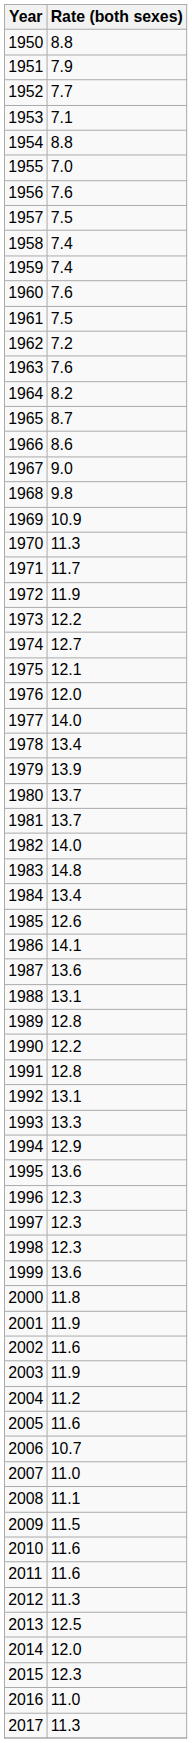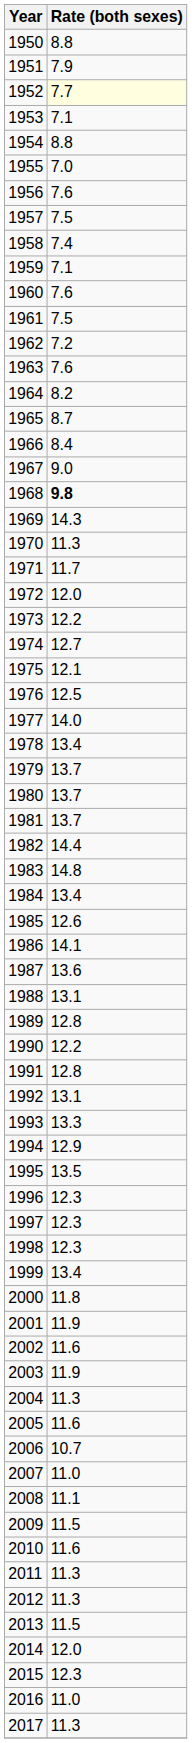 <table class="sortable wikitable" border="1">
 <tr>
 <th>Year</th>
 <th>Rate (both sexes)</th>
 </tr>
 <tr>
 <td>1950</td>
 <td>8.8</td>
 </tr>
 <tr>
 <td>1951</td>
 <td>7.9</td>
 </tr>
 <tr>
 <td>1952</td>
-<td>7.7</td>
+<td style="background: lightyellow;">7.7</td>
 </tr>
 <tr>
 <td>1953</td>
 <td>7.1</td>
 </tr>
 <tr>
 <td>1954</td>
 <td>8.8</td>
 </tr>
 <tr>
 <td>1955</td>
 <td>7.0</td>
 </tr>
 <tr>
 <td>1956</td>
 <td>7.6</td>
 </tr>
 <tr>
 <td>1957</td>
 <td>7.5</td>
 </tr>
 <tr>
 <td>1958</td>
 <td>7.4</td>
 </tr>
 <tr>
 <td>1959</td>
-<td>7.4</td>
+<td>7.1</td>
 </tr>
 <tr>
 <td>1960</td>
 <td>7.6</td>
 </tr>
 <tr>
 <td>1961</td>
 <td>7.5</td>
 </tr>
 <tr>
 <td>1962</td>
 <td>7.2</td>
 </tr>
 <tr>
 <td>1963</td>
 <td>7.6</td>
 </tr>
 <tr>
 <td>1964</td>
 <td>8.2</td>
 </tr>
 <tr>
 <td>1965</td>
 <td>8.7</td>
 </tr>
 <tr>
 <td>1966</td>
-<td>8.6</td>
+<td>8.4</td>
 </tr>
 <tr>
 <td>1967</td>
 <td>9.0</td>
 </tr>
 <tr>
 <td>1968</td>
-<td>9.8</td>
+<td><strong>9.8</strong></td>
 </tr>
 <tr>
 <td>1969</td>
-<td>10.9</td>
+<td>14.3</td>
 </tr>
 <tr>
 <td>1970</td>
 <td>11.3</td>
 </tr>
 <tr>
 <td>1971</td>
 <td>11.7</td>
 </tr>
 <tr>
 <td>1972</td>
-<td>11.9</td>
+<td>12.0</td>
 </tr>
 <tr>
 <td>1973</td>
 <td>12.2</td>
 </tr>
 <tr>
 <td>1974</td>
 <td>12.7</td>
 </tr>
 <tr>
 <td>1975</td>
 <td>12.1</td>
 </tr>
 <tr>
 <td>1976</td>
-<td>12.0</td>
+<td>12.5</td>
 </tr>
 <tr>
 <td>1977</td>
 <td>14.0</td>
 </tr>
 <tr>
 <td>1978</td>
 <td>13.4</td>
 </tr>
 <tr>
 <td>1979</td>
-<td>13.9</td>
+<td>13.7</td>
 </tr>
 <tr>
 <td>1980</td>
 <td>13.7</td>
 </tr>
 <tr>
 <td>1981</td>
 <td>13.7</td>
 </tr>
 <tr>
 <td>1982</td>
-<td>14.0</td>
+<td>14.4</td>
 </tr>
 <tr>
 <td>1983</td>
 <td>14.8</td>
 </tr>
 <tr>
 <td>1984</td>
 <td>13.4</td>
 </tr>
 <tr>
 <td>1985</td>
 <td>12.6</td>
 </tr>
 <tr>
 <td>1986</td>
 <td>14.1</td>
 </tr>
 <tr>
 <td>1987</td>
 <td>13.6</td>
 </tr>
 <tr>
 <td>1988</td>
 <td>13.1</td>
 </tr>
 <tr>
 <td>1989</td>
 <td>12.8</td>
 </tr>
 <tr>
 <td>1990</td>
 <td>12.2</td>
 </tr>
 <tr>
 <td>1991</td>
 <td>12.8</td>
 </tr>
 <tr>
 <td>1992</td>
 <td>13.1</td>
 </tr>
 <tr>
 <td>1993</td>
 <td>13.3</td>
 </tr>
 <tr>
 <td>1994</td>
 <td>12.9</td>
 </tr>
 <tr>
 <td>1995</td>
-<td>13.6</td>
+<td>13.5</td>
 </tr>
 <tr>
 <td>1996</td>
 <td>12.3</td>
 </tr>
 <tr>
 <td>1997</td>
 <td>12.3</td>
 </tr>
 <tr>
 <td>1998</td>
 <td>12.3</td>
 </tr>
 <tr>
 <td>1999</td>
-<td>13.6</td>
+<td>13.4</td>
 </tr>
 <tr>
 <td>2000</td>
 <td>11.8</td>
 </tr>
 <tr>
 <td>2001</td>
 <td>11.9</td>
 </tr>
 <tr>
 <td>2002</td>
 <td>11.6</td>
 </tr>
 <tr>
 <td>2003</td>
 <td>11.9</td>
 </tr>
 <tr>
 <td>2004</td>
-<td>11.2</td>
+<td>11.3</td>
 </tr>
 <tr>
 <td>2005</td>
 <td>11.6</td>
 </tr>
 <tr>
 <td>2006</td>
 <td>10.7</td>
 </tr>
 <tr>
 <td>2007</td>
 <td>11.0</td>
 </tr>
 <tr>
 <td>2008</td>
 <td>11.1</td>
 </tr>
 <tr>
 <td>2009</td>
 <td>11.5</td>
 </tr>
 <tr>
 <td>2010</td>
 <td>11.6</td>
 </tr>
 <tr>
 <td>2011</td>
-<td>11.6</td>
+<td>11.3</td>
 </tr>
 <tr>
 <td>2012</td>
 <td>11.3</td>
 </tr>
 <tr>
 <td>2013</td>
-<td>12.5</td>
+<td>11.5</td>
 </tr>
 <tr>
 <td>2014</td>
 <td>12.0</td>
 </tr>
 <tr>
 <td>2015</td>
 <td>12.3</td>
 </tr>
 <tr>
 <td>2016</td>
 <td>11.0</td>
 </tr>
 <tr>
 <td>2017</td>
 <td>11.3</td>
 </tr>
 <tr>
 </tr>
 </table>
